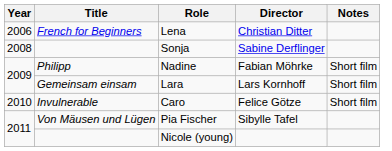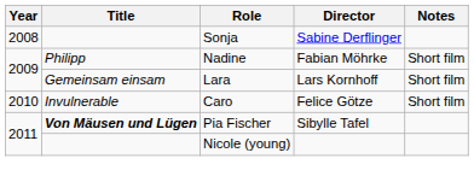 <table class="wikitable">
 <tr>
 <th>Year</th>
 <th>Title</th>
 <th>Role</th>
 <th>Director</th>
 <th>Notes</th>
-</tr>
-<tr>
-<td>2006</td>
-<td><em><a href='#'>French for Beginners</a></em></td>
-<td>Lena</td>
-<td><a href='#'>Christian Ditter</a></td>
-<td></td>
 </tr>
 <tr>
 <td>2008</td>
 <td><em></em></td>
 <td>Sonja</td>
 <td><a href='#'>Sabine Derflinger</a></td>
 <td></td>
 </tr>
 <tr>
 <td rowspan="2">2009</td>
 <td><em>Philipp</em></td>
 <td>Nadine</td>
 <td>Fabian Möhrke</td>
 <td>Short film</td>
 </tr>
 <tr>
 <td><em>Gemeinsam einsam</em></td>
 <td>Lara</td>
 <td>Lars Kornhoff</td>
 <td>Short film</td>
 </tr>
 <tr>
 <td>2010</td>
 <td><em>Invulnerable</em></td>
 <td>Caro</td>
 <td>Felice Götze</td>
 <td>Short film</td>
 </tr>
 <tr>
 <td rowspan="2">2011</td>
-<td><em>Von Mäusen und Lügen</em></td>
+<td><strong><em>Von Mäusen und Lügen</em></strong></td>
 <td>Pia Fischer</td>
 <td>Sibylle Tafel</td>
 <td></td>
 </tr>
 <tr>
 <td><em></em></td>
 <td>Nicole (young)</td>
 <td></td>
 <td></td>
 </tr>
 </table>
